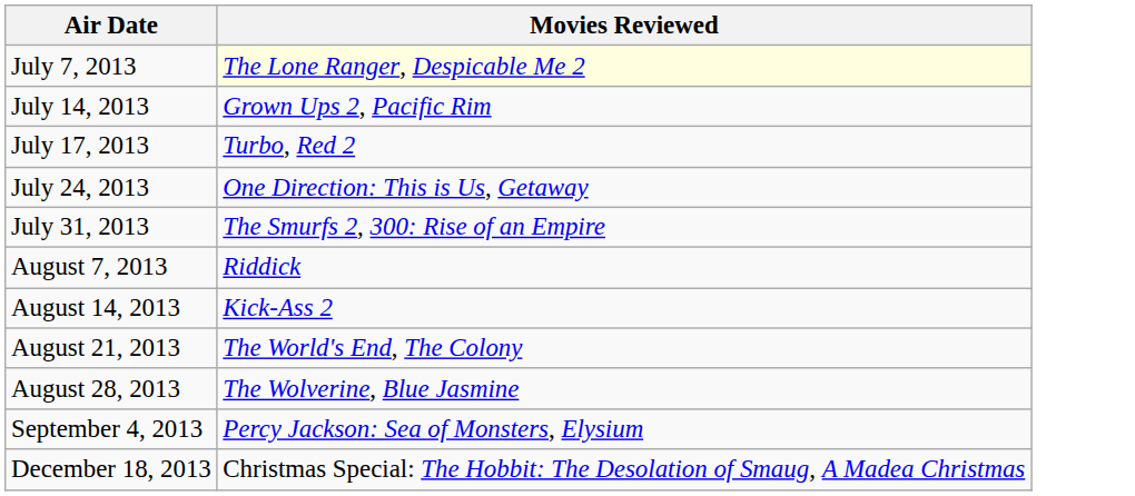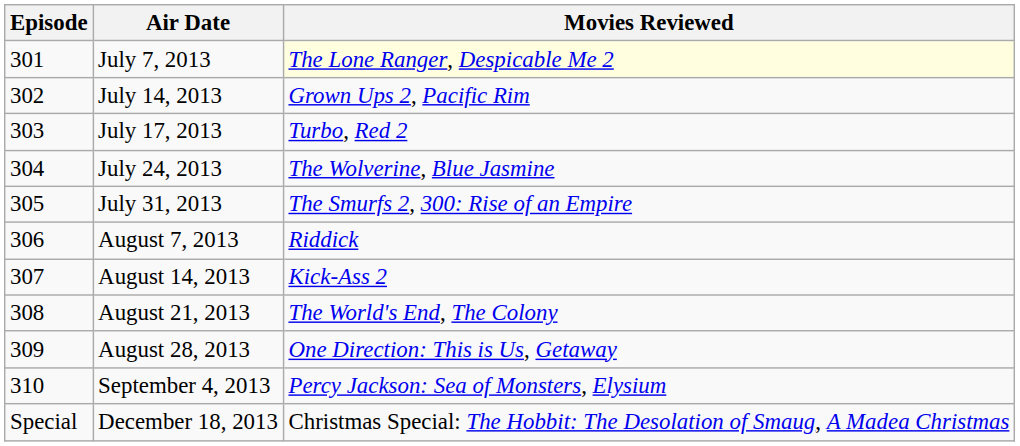 <table class="wikitable">
 <tr>
+<th>Episode</th>
 <th>Air Date</th>
 <th>Movies Reviewed</th>
 </tr>
 <tr>
+<td>301</td>
 <td>July 7, 2013</td>
 <td style="background: lightyellow;"><em><a href='#'>The Lone Ranger</a></em>, <em><a href='#'>Despicable Me 2</a></em></td>
 </tr>
 <tr>
+<td>302</td>
 <td>July 14, 2013</td>
 <td><em><a href='#'>Grown Ups 2</a></em>, <em><a href='#'>Pacific Rim</a></em></td>
 </tr>
 <tr>
+<td>303</td>
 <td>July 17, 2013</td>
 <td><em><a href='#'>Turbo</a></em>, <em><a href='#'>Red 2</a></em></td>
 </tr>
 <tr>
+<td>304</td>
 <td>July 24, 2013</td>
-<td><em><a href='#'>One Direction: This is Us</a></em>, <em><a href='#'>Getaway</a></em></td>
+<td><em><a href='#'>The Wolverine</a></em>, <em><a href='#'>Blue Jasmine</a></em></td>
 </tr>
 <tr>
+<td>305</td>
 <td>July 31, 2013</td>
 <td><em><a href='#'>The Smurfs 2</a></em>, <em><a href='#'>300: Rise of an Empire</a></em></td>
 </tr>
 <tr>
+<td>306</td>
 <td>August 7, 2013</td>
 <td><em><a href='#'>Riddick</a></em></td>
 </tr>
 <tr>
+<td>307</td>
 <td>August 14, 2013</td>
 <td><em><a href='#'>Kick-Ass 2</a></em></td>
 </tr>
 <tr>
+<td>308</td>
 <td>August 21, 2013</td>
 <td><em><a href='#'>The World's End</a></em>, <em><a href='#'>The Colony</a></em></td>
 </tr>
 <tr>
+<td>309</td>
 <td>August 28, 2013</td>
-<td><em><a href='#'>The Wolverine</a></em>, <em><a href='#'>Blue Jasmine</a></em></td>
+<td><em><a href='#'>One Direction: This is Us</a></em>, <em><a href='#'>Getaway</a></em></td>
 </tr>
 <tr>
+<td>310</td>
 <td>September 4, 2013</td>
 <td><em><a href='#'>Percy Jackson: Sea of Monsters</a></em>, <em><a href='#'>Elysium</a></em></td>
 </tr>
 <tr>
+<td>Special</td>
 <td>December 18, 2013</td>
 <td>Christmas Special: <em><a href='#'>The Hobbit: The Desolation of Smaug</a></em>, <em><a href='#'>A Madea Christmas</a></em></td>
 </tr>
 </table>
